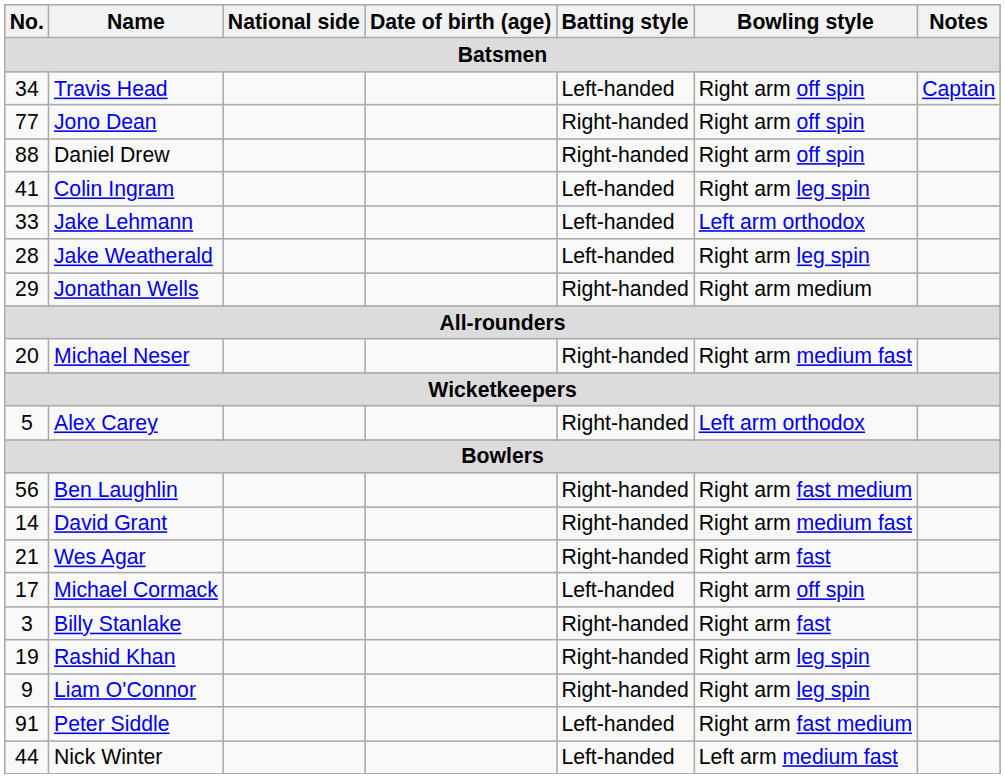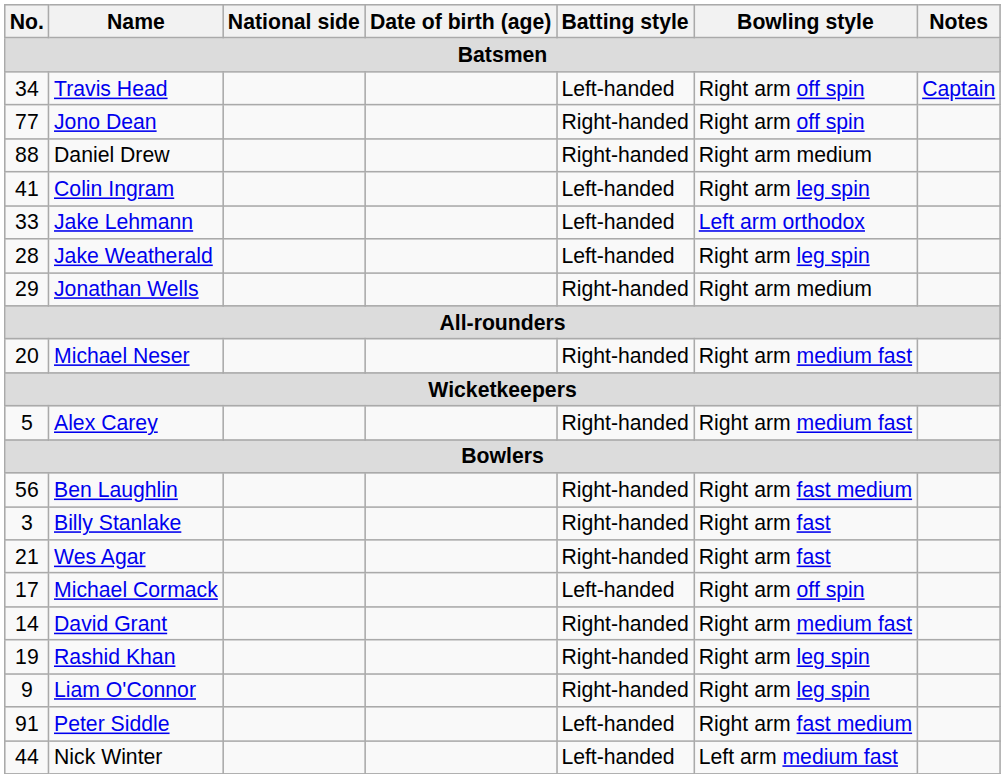 <table class="wikitable"  style="font-size:85%;">
 <tr>
 <th>No.</th>
 <th>Name</th>
 <th>National side</th>
 <th>Date of birth (age)</th>
 <th>Batting style</th>
 <th>Bowling style</th>
 <th>Notes</th>
 </tr>
 <tr>
 <th colspan="7"  style="background:#dcdcdc; text-align:center;">Batsmen</th>
 </tr>
 <tr>
 <td style="text-align:center">34</td>
 <td><a href='#'>Travis Head</a></td>
 <td></td>
 <td></td>
 <td>Left-handed</td>
 <td>Right arm <a href='#'>off spin</a></td>
 <td><a href='#'>Captain</a></td>
 </tr>
 <tr>
 <td style="text-align:center">77</td>
 <td><a href='#'>Jono Dean</a></td>
 <td></td>
 <td></td>
 <td>Right-handed</td>
 <td>Right arm <a href='#'>off spin</a></td>
 <td></td>
 </tr>
 <tr>
 <td style="text-align:center">88</td>
 <td>Daniel Drew</td>
 <td></td>
 <td></td>
 <td>Right-handed</td>
-<td>Right arm <a href='#'>off spin</a></td>
+<td>Right arm medium</td>
 <td></td>
 </tr>
 <tr>
 <td style="text-align:center">41</td>
 <td><a href='#'>Colin Ingram</a></td>
 <td></td>
 <td></td>
 <td>Left-handed</td>
 <td>Right arm <a href='#'>leg spin</a></td>
 <td></td>
 </tr>
 <tr>
 <td style="text-align:center">33</td>
 <td><a href='#'>Jake Lehmann</a></td>
 <td></td>
 <td></td>
 <td>Left-handed</td>
 <td><a href='#'>Left arm orthodox</a></td>
 <td></td>
 </tr>
 <tr>
 <td style="text-align:center">28</td>
 <td><a href='#'>Jake Weatherald</a></td>
 <td></td>
 <td></td>
 <td>Left-handed</td>
 <td>Right arm <a href='#'>leg spin</a></td>
 <td></td>
 </tr>
 <tr>
 <td style="text-align:center">29</td>
 <td><a href='#'>Jonathan Wells</a></td>
 <td></td>
 <td></td>
 <td>Right-handed</td>
 <td>Right arm medium</td>
 <td></td>
 </tr>
 <tr>
 <th colspan="7"  style="background:#dcdcdc; text-align:center;">All-rounders</th>
 </tr>
 <tr>
 <td style="text-align:center">20</td>
 <td><a href='#'>Michael Neser</a></td>
 <td></td>
 <td></td>
 <td>Right-handed</td>
 <td>Right arm <a href='#'>medium fast</a></td>
 <td></td>
 </tr>
 <tr>
 <th colspan="7"  style="background:#dcdcdc; text-align:center;">Wicketkeepers</th>
 </tr>
 <tr>
 <td style="text-align:center">5</td>
 <td><a href='#'>Alex Carey</a></td>
 <td></td>
 <td></td>
 <td>Right-handed</td>
-<td><a href='#'>Left arm orthodox</a></td>
+<td>Right arm <a href='#'>medium fast</a></td>
 <td></td>
 </tr>
 <tr>
 <th colspan="7"  style="background:#dcdcdc; text-align:center;">Bowlers</th>
 </tr>
 <tr>
 <td style="text-align:center">56</td>
 <td><a href='#'>Ben Laughlin</a></td>
 <td></td>
 <td></td>
 <td>Right-handed</td>
 <td>Right arm <a href='#'>fast medium</a></td>
 <td></td>
 </tr>
 <tr>
-<td style="text-align:center">14</td>
-<td><a href='#'>David Grant</a></td>
+<td style="text-align:center">3</td>
+<td><a href='#'>Billy Stanlake</a></td>
 <td></td>
 <td></td>
 <td>Right-handed</td>
-<td>Right arm <a href='#'>medium fast</a></td>
+<td>Right arm <a href='#'>fast</a></td>
 <td></td>
 </tr>
 <tr>
 <td style="text-align:center">21</td>
 <td><a href='#'>Wes Agar</a></td>
 <td></td>
 <td></td>
 <td>Right-handed</td>
 <td>Right arm <a href='#'>fast</a></td>
 <td></td>
 </tr>
 <tr>
 <td style="text-align:center">17</td>
 <td><a href='#'>Michael Cormack</a></td>
 <td></td>
 <td></td>
 <td>Left-handed</td>
 <td>Right arm <a href='#'>off spin</a></td>
 <td></td>
 </tr>
 <tr>
-<td style="text-align:center">3</td>
-<td><a href='#'>Billy Stanlake</a></td>
+<td style="text-align:center">14</td>
+<td><a href='#'>David Grant</a></td>
 <td></td>
 <td></td>
 <td>Right-handed</td>
-<td>Right arm <a href='#'>fast</a></td>
+<td>Right arm <a href='#'>medium fast</a></td>
 <td></td>
 </tr>
 <tr>
 <td style="text-align:center">19</td>
 <td><a href='#'>Rashid Khan</a></td>
 <td></td>
 <td></td>
 <td>Right-handed</td>
 <td>Right arm <a href='#'>leg spin</a></td>
 <td></td>
 </tr>
 <tr>
 <td style="text-align:center">9</td>
 <td><a href='#'>Liam O'Connor</a></td>
 <td></td>
 <td></td>
 <td>Right-handed</td>
 <td>Right arm <a href='#'>leg spin</a></td>
 <td></td>
 </tr>
 <tr>
 <td style="text-align:center">91</td>
 <td><a href='#'>Peter Siddle</a></td>
 <td></td>
 <td></td>
 <td>Left-handed</td>
 <td>Right arm <a href='#'>fast medium</a></td>
 <td></td>
 </tr>
 <tr>
 <td style="text-align:center">44</td>
 <td>Nick Winter</td>
 <td></td>
 <td></td>
 <td>Left-handed</td>
 <td>Left arm <a href='#'>medium fast</a></td>
 <td></td>
 </tr>
 </table>
